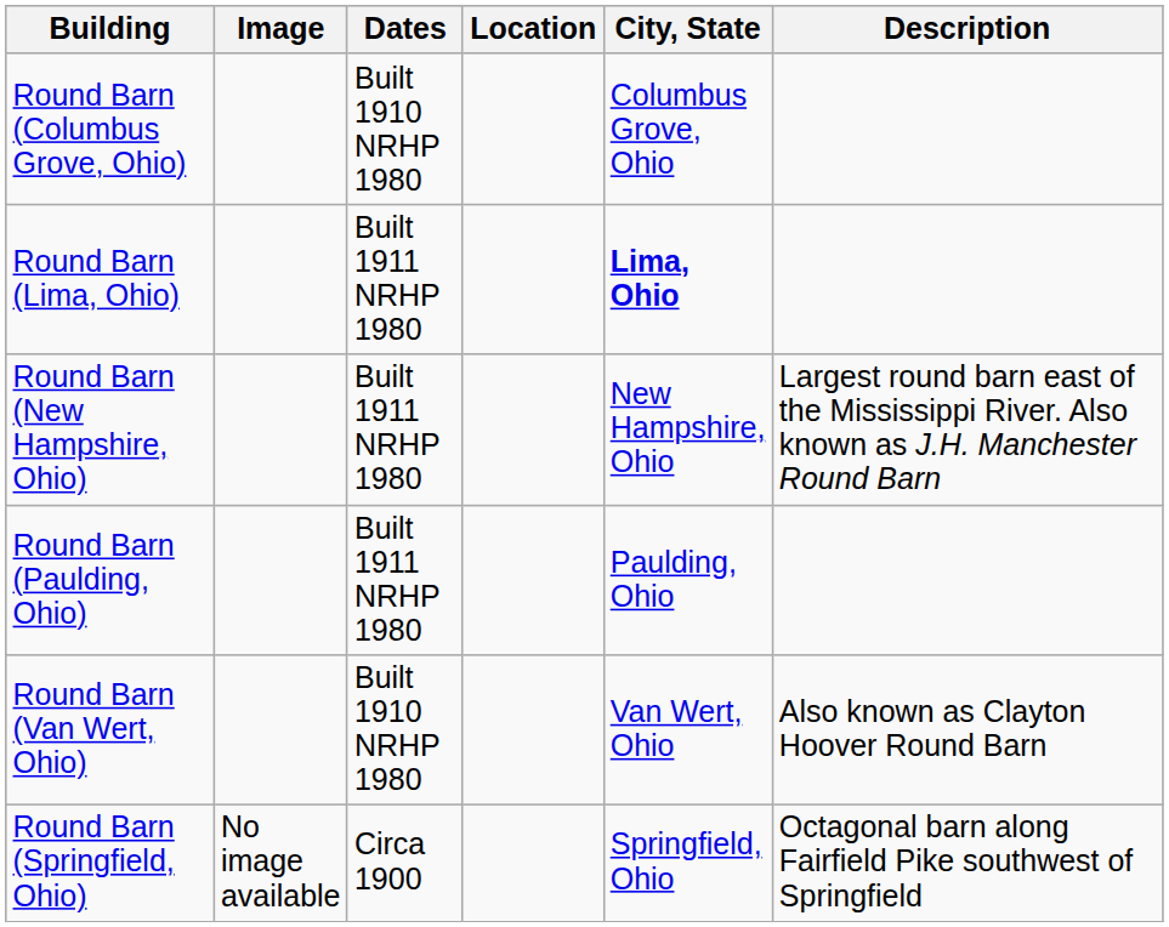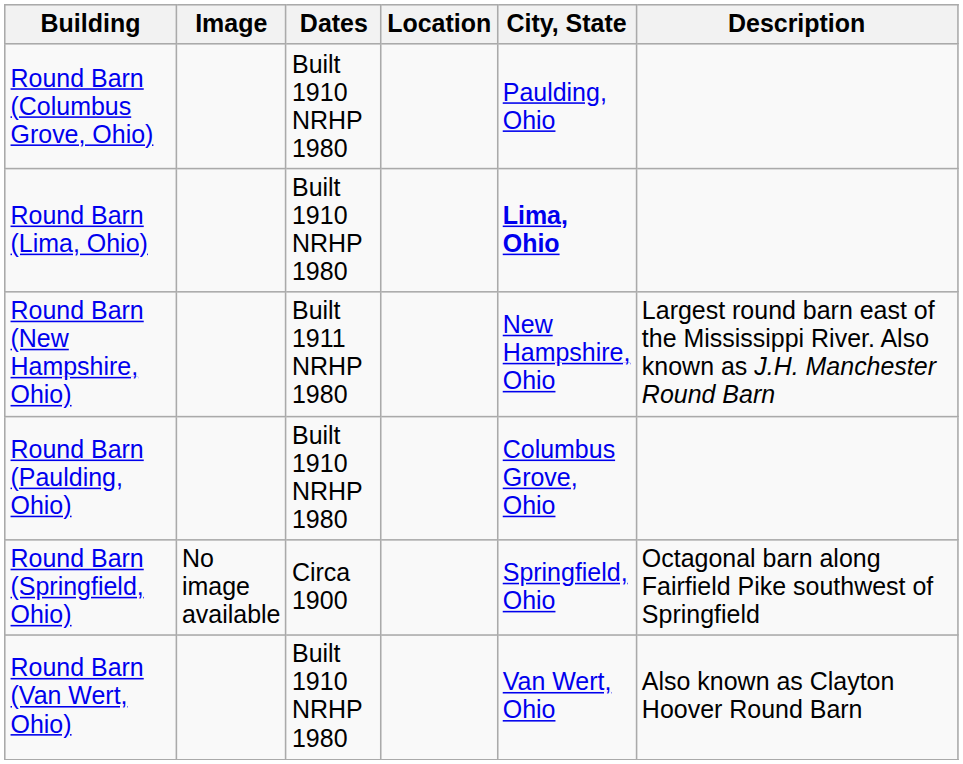 <table class="wikitable sortable" style="width:98%">
 <tr>
 <th style="width:18%;"><strong>Building</strong></th>
 <th style="width:8%;" class="unsortable"><strong>Image</strong></th>
 <th style="width:10%;"><strong>Dates</strong></th>
 <th><strong>Location</strong></th>
 <th style="width:8%;"><strong>City, State</strong></th>
 <th><strong>Description</strong></th>
 </tr>
 <tr>
 <td><a href='#'>Round Barn (Columbus Grove, Ohio)</a></td>
 <td></td>
 <td>Built 1910<br>NRHP 1980</td>
 <td></td>
-<td><a href='#'>Columbus Grove, Ohio</a></td>
+<td><a href='#'>Paulding, Ohio</a></td>
 <td></td>
 </tr>
 <tr>
 <td><a href='#'>Round Barn (Lima, Ohio)</a></td>
 <td></td>
-<td>Built 1911<br>NRHP 1980</td>
+<td>Built 1910<br>NRHP 1980</td>
 <td></td>
 <td><strong><a href='#'>Lima, Ohio</a></strong></td>
 <td></td>
 </tr>
 <tr>
 <td><a href='#'>Round Barn (New Hampshire, Ohio)</a></td>
 <td></td>
 <td>Built 1911<br>NRHP 1980</td>
 <td></td>
 <td><a href='#'>New Hampshire, Ohio</a></td>
 <td>Largest round barn east of the Mississippi River. Also known as <em>J.H. Manchester Round Barn</em></td>
 </tr>
 <tr>
 <td><a href='#'>Round Barn (Paulding, Ohio)</a></td>
 <td></td>
-<td>Built 1911<br>NRHP 1980</td>
+<td>Built 1910<br>NRHP 1980</td>
 <td></td>
-<td><a href='#'>Paulding, Ohio</a></td>
+<td><a href='#'>Columbus Grove, Ohio</a></td>
 <td></td>
+</tr>
+<tr>
+<td><a href='#'>Round Barn (Springfield, Ohio)</a></td>
+<td>No image available</td>
+<td>Circa 1900<br></td>
+<td></td>
+<td><a href='#'>Springfield, Ohio</a></td>
+<td>Octagonal barn along Fairfield Pike southwest of Springfield</td>
 </tr>
 <tr>
 <td><a href='#'>Round Barn (Van Wert, Ohio)</a></td>
 <td></td>
 <td>Built 1910<br>NRHP 1980</td>
 <td></td>
 <td><a href='#'>Van Wert, Ohio</a></td>
 <td>Also known as Clayton Hoover Round Barn</td>
 </tr>
 <tr>
-<td><a href='#'>Round Barn (Springfield, Ohio)</a></td>
-<td>No image available</td>
-<td>Circa 1900<br></td>
-<td></td>
-<td><a href='#'>Springfield, Ohio</a></td>
-<td>Octagonal barn along Fairfield Pike southwest of Springfield</td>
-</tr>
-<tr>
 </tr>
 </table>
